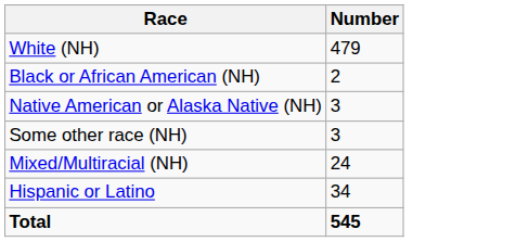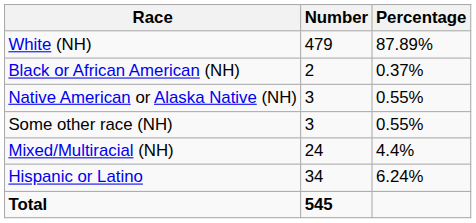 <table class="wikitable">
 <tr>
 <th>Race</th>
 <th>Number</th>
+<th>Percentage</th>
 </tr>
 <tr>
 <td><a href='#'>White</a> (NH)</td>
 <td>479</td>
+<td>87.89%</td>
 </tr>
 <tr>
 <td><a href='#'>Black or African American</a> (NH)</td>
 <td>2</td>
+<td>0.37%</td>
 </tr>
 <tr>
 <td><a href='#'>Native American</a> or <a href='#'>Alaska Native</a> (NH)</td>
 <td>3</td>
+<td>0.55%</td>
 </tr>
 <tr>
 <td>Some other race (NH)</td>
 <td>3</td>
+<td>0.55%</td>
 </tr>
 <tr>
 <td><a href='#'>Mixed/Multiracial</a> (NH)</td>
 <td>24</td>
+<td>4.4%</td>
 </tr>
 <tr>
 <td><a href='#'>Hispanic or Latino</a></td>
 <td>34</td>
+<td>6.24%</td>
 </tr>
 <tr>
 <td><strong>Total</strong></td>
 <td><strong>545</strong></td>
+<td></td>
 </tr>
 </table>
